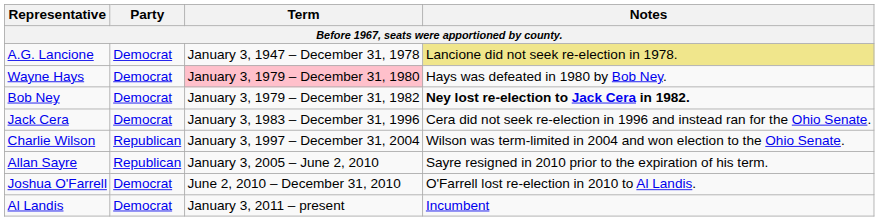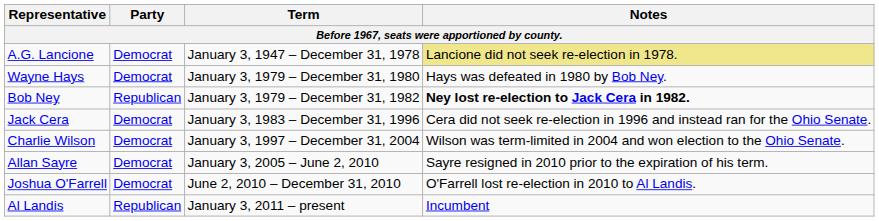 <table class=wikitable>
 <tr valign=bottom>
 <th>Representative</th>
 <th>Party</th>
 <th>Term</th>
 <th>Notes</th>
 </tr>
 <tr>
 <th colspan=5 style="font-size: 80%;"><em>Before 1967, seats were apportioned by county.</em></th>
 </tr>
 <tr>
 <td><a href='#'>A.G. Lancione</a></td>
 <td><a href='#'>Democrat</a></td>
 <td>January 3, 1947 – December 31, 1978</td>
 <td style="background: khaki;">Lancione did not seek re-election in 1978.</td>
 </tr>
 <tr>
 <td><a href='#'>Wayne Hays</a></td>
 <td><a href='#'>Democrat</a></td>
-<td style="background: pink;">January 3, 1979 – December 31, 1980</td>
+<td>January 3, 1979 – December 31, 1980</td>
 <td>Hays was defeated in 1980 by <a href='#'>Bob Ney</a>.</td>
 </tr>
 <tr>
 <td><a href='#'>Bob Ney</a></td>
-<td><a href='#'>Democrat</a></td>
+<td><a href='#'>Republican</a></td>
 <td>January 3, 1979 – December 31, 1982</td>
 <td><strong>Ney lost re-election to <a href='#'>Jack Cera</a> in 1982.</strong></td>
 </tr>
 <tr>
 <td><a href='#'>Jack Cera</a></td>
 <td><a href='#'>Democrat</a></td>
 <td>January 3, 1983 – December 31, 1996</td>
 <td>Cera did not seek re-election in 1996 and instead ran for the <a href='#'>Ohio Senate</a>.</td>
 </tr>
 <tr>
 <td><a href='#'>Charlie Wilson</a></td>
-<td><a href='#'>Republican</a></td>
+<td><a href='#'>Democrat</a></td>
 <td>January 3, 1997 – December 31, 2004</td>
 <td>Wilson was term-limited in 2004 and won election to the <a href='#'>Ohio Senate</a>.</td>
 </tr>
 <tr>
 <td><a href='#'>Allan Sayre</a></td>
-<td><a href='#'>Republican</a></td>
+<td><a href='#'>Democrat</a></td>
 <td>January 3, 2005 – June 2, 2010</td>
 <td>Sayre resigned in 2010 prior to the expiration of his term.</td>
 </tr>
 <tr>
 <td><a href='#'>Joshua O'Farrell</a></td>
 <td><a href='#'>Democrat</a></td>
 <td>June 2, 2010 – December 31, 2010</td>
 <td>O'Farrell lost re-election in 2010 to <a href='#'>Al Landis</a>.</td>
 </tr>
 <tr>
 <td><a href='#'>Al Landis</a></td>
-<td><a href='#'>Democrat</a></td>
+<td><a href='#'>Republican</a></td>
 <td>January 3, 2011 – present</td>
 <td><a href='#'>Incumbent</a></td>
 </tr>
 </table>
